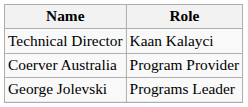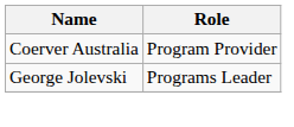 <table class="wikitable sortable">
 <tr>
 <th>Name</th>
 <th>Role</th>
-</tr>
-<tr>
-<td Kaan Kalayci>Technical Director</td>
-<td>Kaan Kalayci</td>
 </tr>
 <tr>
 <td Hasan Ibrahim & George Jolevski>Coerver Australia</td>
 <td>Program Provider</td>
 </tr>
 <tr>
 <td Jim Hristoforidis>George Jolevski</td>
 <td>Programs Leader</td>
 </tr>
 <tr>
 </tr>
 </table>
